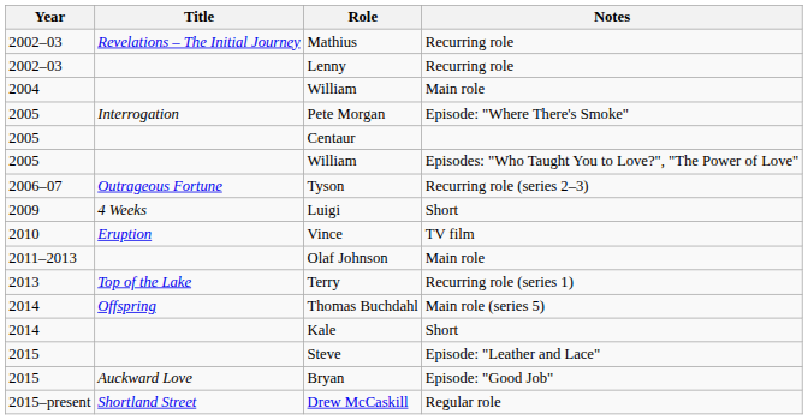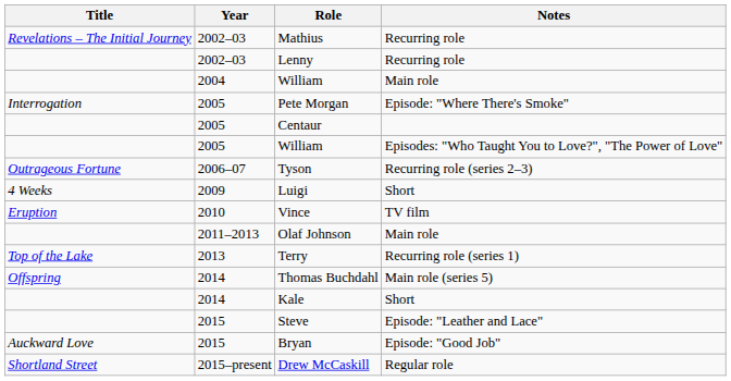 <table class="wikitable sortable">
 <tr>
+<th>Title</th>
 <th>Year</th>
-<th>Title</th>
 <th>Role</th>
 <th class="unsortable">Notes</th>
 </tr>
 <tr>
+<td><em><a href='#'>Revelations – The Initial Journey</a></em></td>
 <td>2002–03</td>
-<td><em><a href='#'>Revelations – The Initial Journey</a></em></td>
 <td>Mathius</td>
 <td>Recurring role</td>
 </tr>
 <tr>
+<td><em></em></td>
 <td>2002–03</td>
-<td><em></em></td>
 <td>Lenny</td>
 <td>Recurring role</td>
 </tr>
 <tr>
+<td><em></em></td>
 <td>2004</td>
-<td><em></em></td>
 <td>William</td>
 <td>Main role</td>
 </tr>
 <tr>
+<td><em>Interrogation</em></td>
 <td>2005</td>
-<td><em>Interrogation</em></td>
 <td>Pete Morgan</td>
 <td>Episode: "Where There's Smoke"</td>
 </tr>
 <tr>
+<td><em></em></td>
 <td>2005</td>
-<td><em></em></td>
 <td>Centaur</td>
 <td></td>
 </tr>
 <tr>
+<td><em></em></td>
 <td>2005</td>
-<td><em></em></td>
 <td>William</td>
 <td>Episodes: "Who Taught You to Love?", "The Power of Love"</td>
 </tr>
 <tr>
+<td><em><a href='#'>Outrageous Fortune</a></em></td>
 <td>2006–07</td>
-<td><em><a href='#'>Outrageous Fortune</a></em></td>
 <td>Tyson</td>
 <td>Recurring role (series 2–3)</td>
 </tr>
 <tr>
+<td><em>4 Weeks</em></td>
 <td>2009</td>
-<td><em>4 Weeks</em></td>
 <td>Luigi</td>
 <td>Short</td>
 </tr>
 <tr>
+<td><em><a href='#'>Eruption</a></em></td>
 <td>2010</td>
-<td><em><a href='#'>Eruption</a></em></td>
 <td>Vince</td>
 <td>TV film</td>
 </tr>
 <tr>
+<td><em></em></td>
 <td>2011–2013</td>
-<td><em></em></td>
 <td>Olaf Johnson</td>
 <td>Main role</td>
 </tr>
 <tr>
+<td><em><a href='#'>Top of the Lake</a></em></td>
 <td>2013</td>
-<td><em><a href='#'>Top of the Lake</a></em></td>
 <td>Terry</td>
 <td>Recurring role (series 1)</td>
 </tr>
 <tr>
+<td><em><a href='#'>Offspring</a></em></td>
 <td>2014</td>
-<td><em><a href='#'>Offspring</a></em></td>
 <td>Thomas Buchdahl</td>
 <td>Main role (series 5)</td>
 </tr>
 <tr>
+<td><em></em></td>
 <td>2014</td>
-<td><em></em></td>
 <td>Kale</td>
 <td>Short</td>
 </tr>
 <tr>
+<td><em></em></td>
 <td>2015</td>
-<td><em></em></td>
 <td>Steve</td>
 <td>Episode: "Leather and Lace"</td>
 </tr>
 <tr>
+<td><em>Auckward Love</em></td>
 <td>2015</td>
-<td><em>Auckward Love</em></td>
 <td>Bryan</td>
 <td>Episode: "Good Job"</td>
 </tr>
 <tr>
+<td><em><a href='#'>Shortland Street</a></em></td>
 <td>2015–present</td>
-<td><em><a href='#'>Shortland Street</a></em></td>
 <td><a href='#'>Drew McCaskill</a></td>
 <td>Regular role</td>
 </tr>
 </table>
